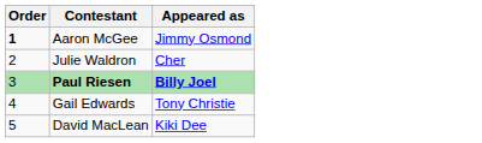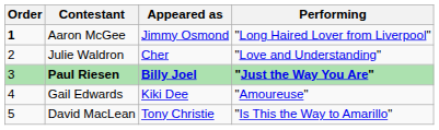 <table class="wikitable">
 <tr>
 <th>Order</th>
 <th>Contestant</th>
 <th>Appeared as</th>
+<th>Performing</th>
 </tr>
 <tr>
 <td><strong>1</strong></td>
 <td>Aaron McGee</td>
 <td><a href='#'>Jimmy Osmond</a></td>
+<td>"<a href='#'>Long Haired Lover from Liverpool</a>"</td>
 </tr>
 <tr>
 <td>2</td>
 <td>Julie Waldron</td>
 <td><a href='#'>Cher</a></td>
+<td>"<a href='#'>Love and Understanding</a>"</td>
 </tr>
 <tr style="background:#ACE1AF;">
 <td>3</td>
 <td><strong>Paul Riesen</strong></td>
 <td><strong><a href='#'>Billy Joel</a></strong></td>
+<td><strong>"<a href='#'>Just the Way You Are</a>"</strong></td>
 </tr>
 <tr>
 <td>4</td>
 <td>Gail Edwards</td>
-<td><a href='#'>Tony Christie</a></td>
+<td><a href='#'>Kiki Dee</a></td>
+<td>"<a href='#'>Amoureuse</a>"</td>
 </tr>
 <tr>
 <td>5</td>
 <td>David MacLean</td>
-<td><a href='#'>Kiki Dee</a></td>
+<td><a href='#'>Tony Christie</a></td>
+<td>"<a href='#'>Is This the Way to Amarillo</a>"</td>
 </tr>
 </table>
